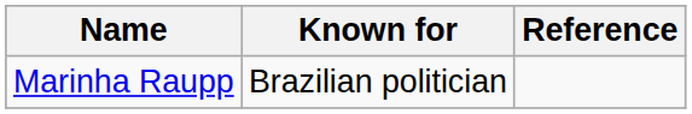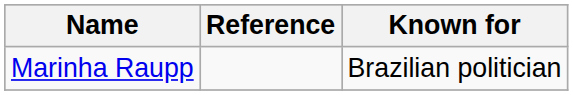 <table class="wikitable">
 <tr>
 <th>Name</th>
+<th>Reference</th>
 <th>Known for</th>
-<th>Reference</th>
 </tr>
 <tr>
 <td><a href='#'>Marinha Raupp</a></td>
+<td></td>
 <td>Brazilian politician</td>
-<td></td>
 </tr>
 </table>
